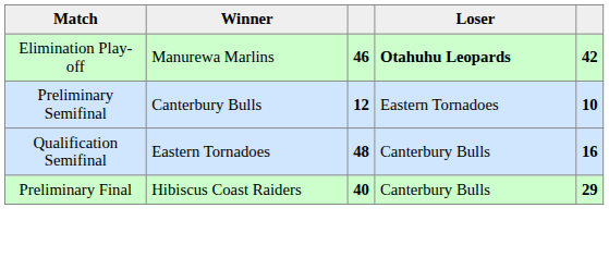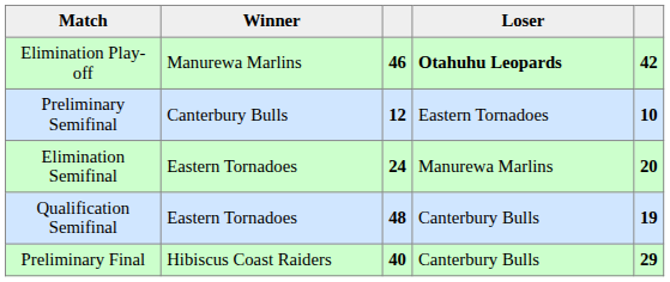 <table style=border-collapse:collapse border=1 cellspacing=0 cellpadding=5>
 <tr align=center bgcolor=#efefef>
 <th width=130>Match</th>
 <th width=190>Winner</th>
 <th width=13></th>
 <th width=190>Loser</th>
 <th width=13></th>
 </tr>
 <tr align=center style="background:#ccffcc;">
 <td>Elimination Play-off</td>
 <td align="left">Manurewa Marlins</td>
 <td><strong>46</strong></td>
 <td align="left"><strong>Otahuhu Leopards</strong></td>
 <td><strong>42</strong></td>
 </tr>
 <tr align=center style="background:#d0e6ff;">
 <td>Preliminary Semifinal</td>
 <td align="left">Canterbury Bulls</td>
 <td><strong>12</strong></td>
 <td align="left">Eastern Tornadoes</td>
 <td><strong>10</strong></td>
 </tr>
+<tr align=center style="background:#ccffcc;">
+<td>Elimination Semifinal</td>
+<td align="left">Eastern Tornadoes</td>
+<td><strong>24</strong></td>
+<td align="left">Manurewa Marlins</td>
+<td><strong>20</strong></td>
+</tr>
 <tr align=center style="background:#d0e6ff;">
 <td>Qualification Semifinal</td>
 <td align="left">Eastern Tornadoes</td>
 <td><strong>48</strong></td>
 <td align="left">Canterbury Bulls</td>
-<td><strong>16</strong></td>
+<td><strong>19</strong></td>
 </tr>
 <tr align=center style="background:#ccffcc;">
 <td>Preliminary Final</td>
 <td align="left">Hibiscus Coast Raiders</td>
 <td><strong>40</strong></td>
 <td align="left">Canterbury Bulls</td>
 <td><strong>29</strong></td>
 </tr>
 </table>
